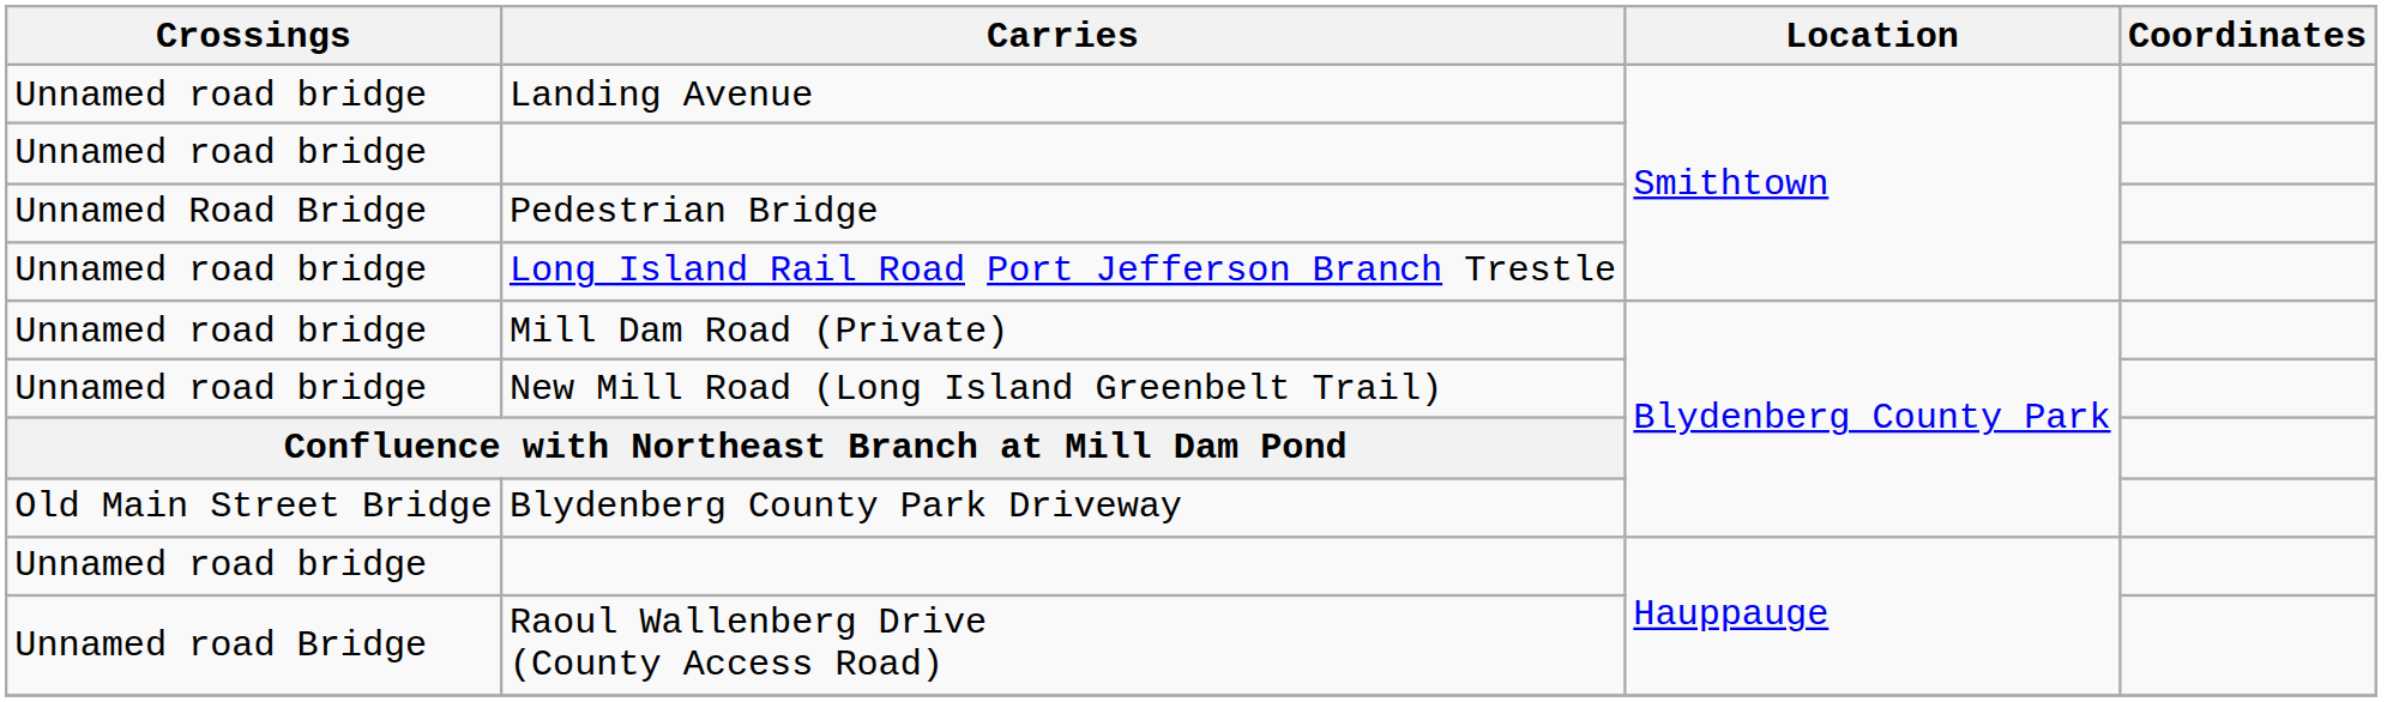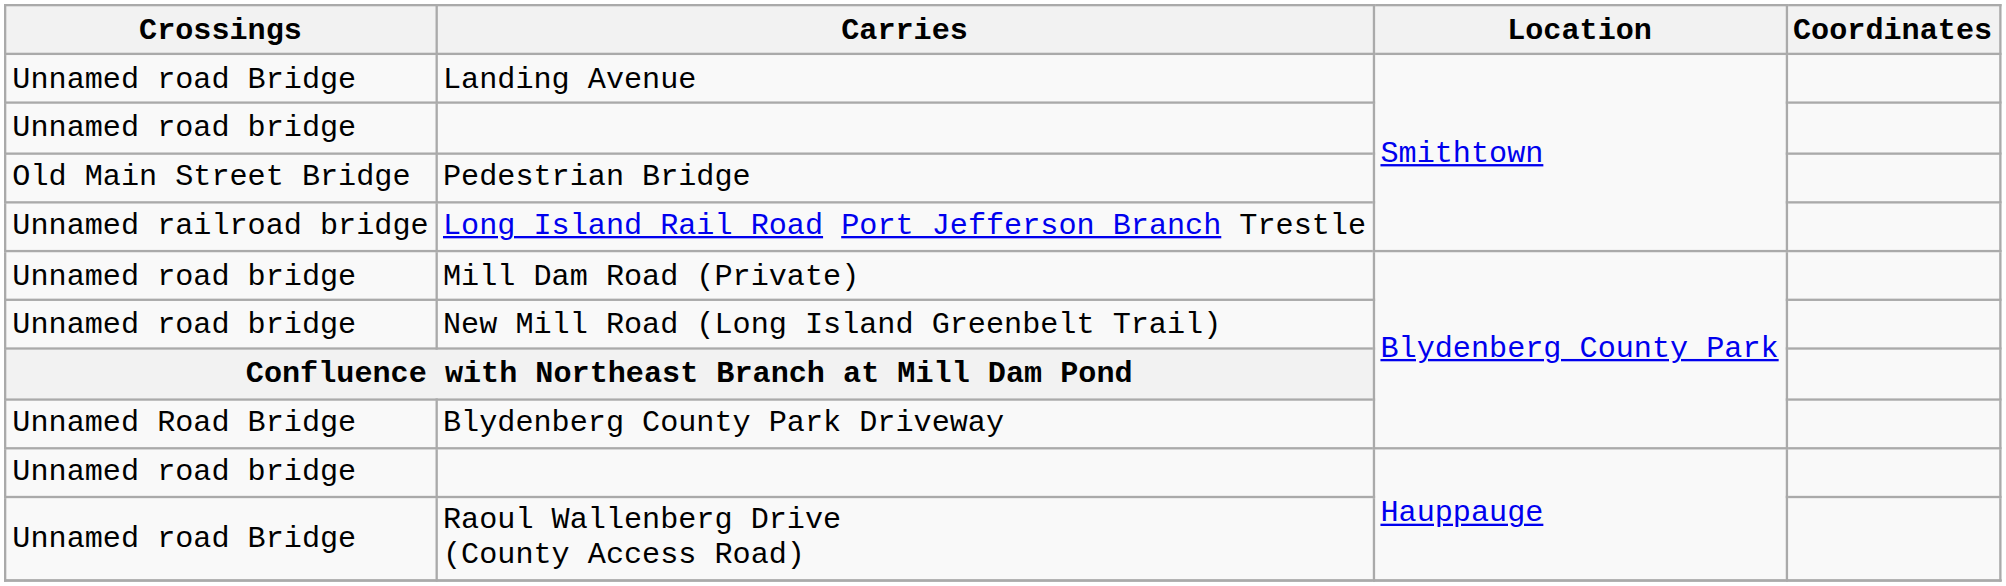 <table class="wikitable sortable">
 <tr>
 <th>Crossings</th>
 <th>Carries</th>
 <th>Location</th>
 <th>Coordinates</th>
 </tr>
 <tr>
-<td>Unnamed road bridge</td>
+<td>Unnamed road Bridge</td>
 <td>Landing Avenue</td>
 <td rowspan=4><a href='#'>Smithtown</a></td>
 <td></td>
 </tr>
 <tr>
 <td>Unnamed road bridge</td>
 <td></td>
 <td></td>
 </tr>
 <tr>
-<td>Unnamed Road Bridge</td>
+<td>Old Main Street Bridge</td>
 <td>Pedestrian Bridge</td>
 <td></td>
 </tr>
 <tr>
-<td>Unnamed road bridge</td>
+<td>Unnamed railroad bridge</td>
 <td><a href='#'>Long Island Rail Road</a> <a href='#'>Port Jefferson Branch</a> Trestle</td>
 <td></td>
 </tr>
 <tr>
 <td>Unnamed road bridge</td>
 <td>Mill Dam Road (Private)</td>
 <td rowspan=4><a href='#'>Blydenberg County Park</a></td>
 <td></td>
 </tr>
 <tr>
 <td>Unnamed road bridge</td>
 <td>New Mill Road (Long Island Greenbelt Trail)</td>
 <td></td>
 </tr>
 <tr>
 <th colspan=2>Confluence with Northeast Branch at Mill Dam Pond</th>
 <td></td>
 </tr>
 <tr>
-<td>Old Main Street Bridge</td>
+<td>Unnamed Road Bridge</td>
 <td>Blydenberg County Park Driveway</td>
 <td></td>
 </tr>
 <tr>
 <td>Unnamed road bridge</td>
 <td></td>
 <td rowspan=2><a href='#'>Hauppauge</a></td>
 <td></td>
 </tr>
 <tr>
 <td>Unnamed road Bridge</td>
 <td>Raoul Wallenberg Drive<br>(County Access Road)</td>
 <td></td>
 </tr>
 <tr>
 </tr>
 </table>
